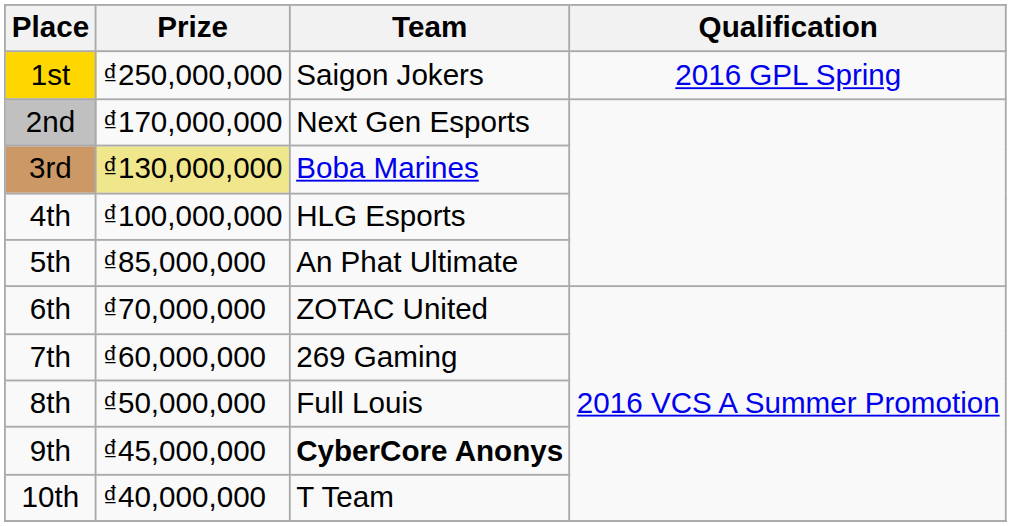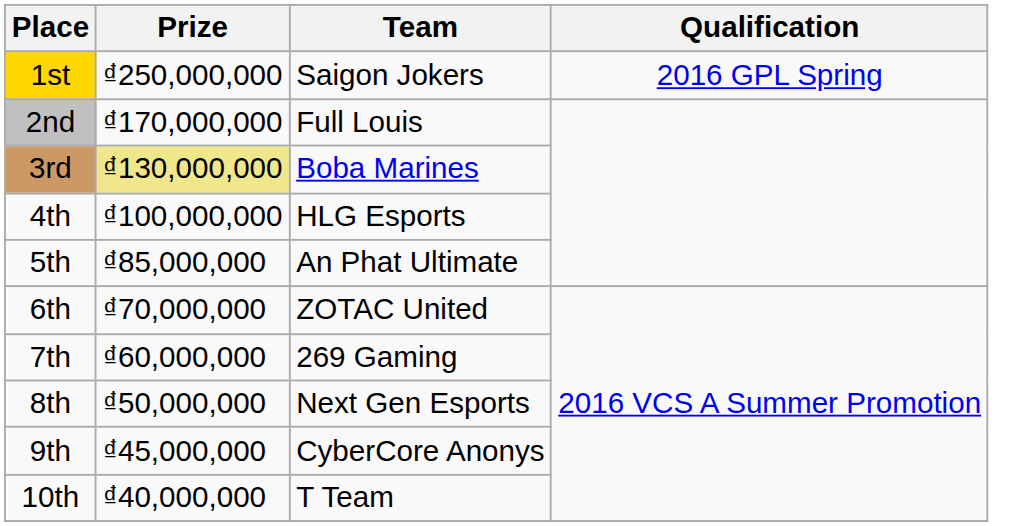 <table class="wikitable" style="text-align:left">
 <tr>
 <th style="text-align:center"><strong>Place</strong></th>
 <th style="text-align:center"><strong>Prize</strong></th>
 <th style="text-align:center"><strong>Team</strong></th>
 <th style="text-align:center"><strong>Qualification</strong></th>
 </tr>
 <tr>
 <td style="text-align:center; background:gold;">1st</td>
 <td>₫250,000,000</td>
 <td>Saigon Jokers</td>
 <td style="text-align:center"><a href='#'>2016 GPL Spring</a></td>
 </tr>
 <tr>
 <td style="text-align:center; background:silver;">2nd</td>
 <td>₫170,000,000</td>
-<td>Next Gen Esports</td>
+<td>Full Louis</td>
 <td style="text-align:center" rowspan="4"></td>
 </tr>
 <tr>
 <td style="text-align:center; background:#c96;">3rd</td>
 <td style="background: khaki;">₫130,000,000</td>
 <td><a href='#'>Boba Marines</a></td>
 </tr>
 <tr>
 <td style="text-align:center">4th</td>
 <td>₫100,000,000</td>
 <td>HLG Esports</td>
 </tr>
 <tr>
 <td style="text-align:center">5th</td>
 <td>₫85,000,000</td>
 <td>An Phat Ultimate</td>
 </tr>
 <tr>
 <td style="text-align:center">6th</td>
 <td>₫70,000,000</td>
 <td>ZOTAC United</td>
 <td style="text-align:center" rowspan="5"><a href='#'>2016 VCS A Summer Promotion</a></td>
 </tr>
 <tr>
 <td style="text-align:center">7th</td>
 <td>₫60,000,000</td>
 <td>269 Gaming</td>
 </tr>
 <tr>
 <td style="text-align:center">8th</td>
 <td>₫50,000,000</td>
-<td>Full Louis</td>
+<td>Next Gen Esports</td>
 </tr>
 <tr>
 <td style="text-align:center">9th</td>
 <td>₫45,000,000</td>
-<td><strong>CyberCore Anonys</strong></td>
+<td>CyberCore Anonys</td>
 </tr>
 <tr>
 <td style="text-align:center">10th</td>
 <td>₫40,000,000</td>
 <td>T Team</td>
 </tr>
 <tr>
 </tr>
 </table>
